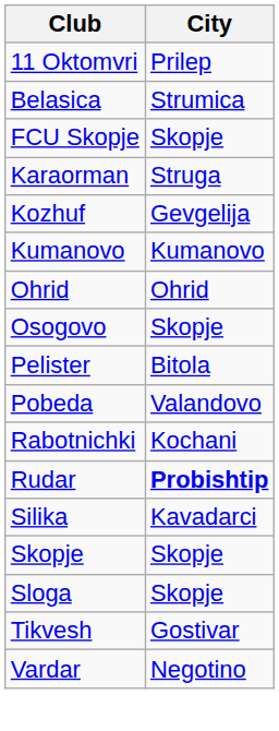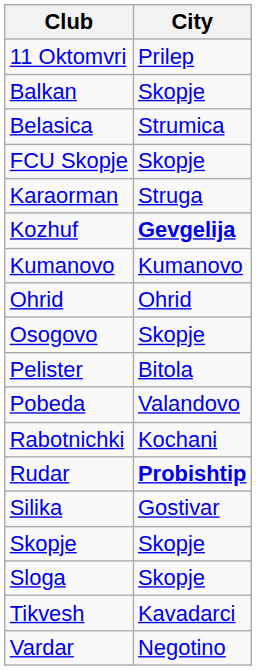 <table class="wikitable">
 <tr>
 <th>Club</th>
 <th>City</th>
 </tr>
 <tr>
 <td><a href='#'>11 Oktomvri</a></td>
 <td><a href='#'>Prilep</a></td>
+</tr>
+<tr>
+<td><a href='#'>Balkan</a></td>
+<td><a href='#'>Skopje</a></td>
 </tr>
 <tr>
 <td><a href='#'>Belasica</a></td>
 <td><a href='#'>Strumica</a></td>
 </tr>
 <tr>
 <td><a href='#'>FCU Skopje</a></td>
 <td><a href='#'>Skopje</a></td>
 </tr>
 <tr>
 <td><a href='#'>Karaorman</a></td>
 <td><a href='#'>Struga</a></td>
 </tr>
 <tr>
 <td><a href='#'>Kozhuf</a></td>
-<td><a href='#'>Gevgelija</a></td>
+<td><strong><a href='#'>Gevgelija</a></strong></td>
 </tr>
 <tr>
 <td><a href='#'>Kumanovo</a></td>
 <td><a href='#'>Kumanovo</a></td>
 </tr>
 <tr>
 <td><a href='#'>Ohrid</a></td>
 <td><a href='#'>Ohrid</a></td>
 </tr>
 <tr>
 <td><a href='#'>Osogovo</a></td>
 <td><a href='#'>Skopje</a></td>
 </tr>
 <tr>
 <td><a href='#'>Pelister</a></td>
 <td><a href='#'>Bitola</a></td>
 </tr>
 <tr>
 <td><a href='#'>Pobeda</a></td>
 <td><a href='#'>Valandovo</a></td>
 </tr>
 <tr>
 <td><a href='#'>Rabotnichki</a></td>
 <td><a href='#'>Kochani</a></td>
 </tr>
 <tr>
 <td><a href='#'>Rudar</a></td>
 <td><strong><a href='#'>Probishtip</a></strong></td>
 </tr>
 <tr>
 <td><a href='#'>Silika</a></td>
-<td><a href='#'>Kavadarci</a></td>
+<td><a href='#'>Gostivar</a></td>
 </tr>
 <tr>
 <td><a href='#'>Skopje</a></td>
 <td><a href='#'>Skopje</a></td>
 </tr>
 <tr>
 <td><a href='#'>Sloga</a></td>
 <td><a href='#'>Skopje</a></td>
 </tr>
 <tr>
 <td><a href='#'>Tikvesh</a></td>
-<td><a href='#'>Gostivar</a></td>
+<td><a href='#'>Kavadarci</a></td>
 </tr>
 <tr>
 <td><a href='#'>Vardar</a></td>
 <td><a href='#'>Negotino</a></td>
 </tr>
 </table>
